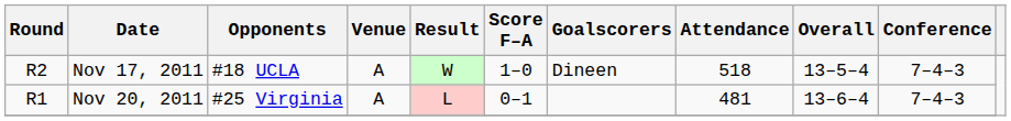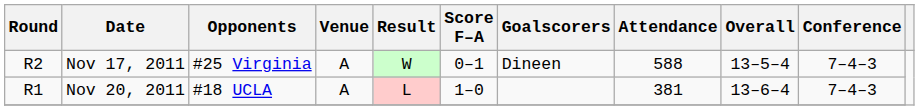 <table class="wikitable" style="text-align:center">
 <tr>
 <th scope="col">Round</th>
 <th scope="col">Date</th>
 <th scope="col">Opponents</th>
 <th scope="col">Venue</th>
 <th scope="col">Result</th>
 <th scope="col">Score<br>F–A</th>
 <th scope="col">Goalscorers</th>
 <th scope="col">Attendance</th>
 <th scope="col">Overall</th>
 <th scope="col">Conference</th>
 <th scope="col"></th>
 </tr>
 <tr>
 <td>R2</td>
 <td align="left">Nov 17, 2011</td>
-<td align="left">#18 <a href='#'>UCLA</a></td>
+<td align="left">#25 <a href='#'>Virginia</a></td>
 <td>A</td>
 <td style="background-color:#CCFFCC">W</td>
-<td>1–0</td>
+<td>0–1</td>
 <td align="left">Dineen</td>
-<td>518</td>
+<td>588</td>
 <td>13–5–4</td>
 <td>7–4–3</td>
 </tr>
 <tr>
 <td>R1</td>
 <td align="left">Nov 20, 2011</td>
-<td align="left">#25 <a href='#'>Virginia</a></td>
+<td align="left">#18 <a href='#'>UCLA</a></td>
 <td>A</td>
 <td style="background-color:#FFCCCC">L</td>
-<td>0–1</td>
+<td>1–0</td>
 <td align="left"></td>
-<td>481</td>
+<td>381</td>
 <td>13–6–4</td>
 <td>7–4–3</td>
 </tr>
 <tr>
 </tr>
 </table>
